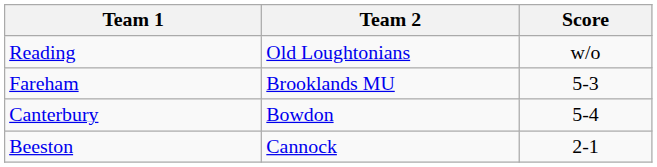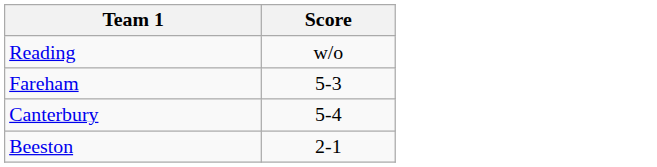 <table class="wikitable" style="font-size: 100%">
 <tr>
 <th width=200>Team 1</th>
-<th width=200>Team 2</th>
 <th width=100>Score</th>
 </tr>
 <tr>
 <td><a href='#'>Reading</a></td>
-<td><a href='#'>Old Loughtonians</a></td>
 <td align=center>w/o</td>
 </tr>
 <tr>
 <td><a href='#'>Fareham</a></td>
-<td><a href='#'>Brooklands MU</a></td>
 <td align=center>5-3</td>
 </tr>
 <tr>
 <td><a href='#'>Canterbury</a></td>
-<td><a href='#'>Bowdon</a></td>
 <td align=center>5-4</td>
 </tr>
 <tr>
 <td><a href='#'>Beeston</a></td>
-<td><a href='#'>Cannock</a></td>
 <td align=center>2-1</td>
 </tr>
 </table>
